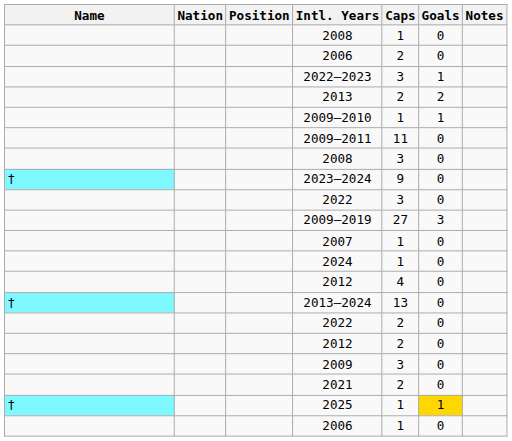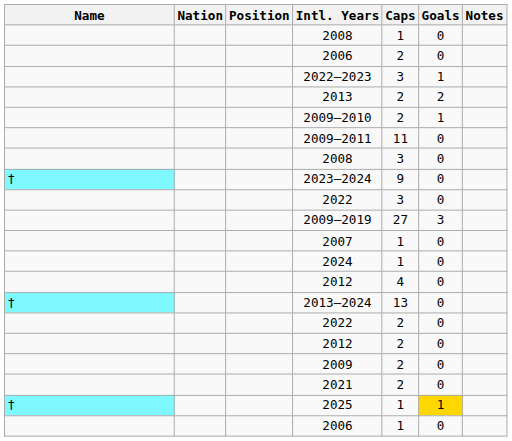 <table class="wikitable sortable" style="text-align: center;">
 <tr>
 <th style="width:13em">Name</th>
 <th>Nation</th>
 <th>Position</th>
 <th>Intl. Years</th>
 <th>Caps</th>
 <th>Goals</th>
 <th class="unsortable">Notes</th>
 </tr>
 <tr>
 <td align=left></td>
 <td align=left></td>
 <td></td>
 <td>2008</td>
 <td>1</td>
 <td>0</td>
 <td></td>
 </tr>
 <tr>
 <td align=left></td>
 <td align=left></td>
 <td></td>
 <td>2006</td>
 <td>2</td>
 <td>0</td>
 <td></td>
 </tr>
 <tr>
 <td align=left></td>
 <td align=left></td>
 <td></td>
 <td>2022–2023</td>
 <td>3</td>
 <td>1</td>
 <td></td>
 </tr>
 <tr>
 <td align=left></td>
 <td align=left></td>
 <td></td>
 <td>2013</td>
 <td>2</td>
 <td>2</td>
 <td></td>
 </tr>
 <tr>
 <td align=left></td>
 <td align=left></td>
 <td></td>
 <td>2009–2010</td>
-<td>1</td>
+<td>2</td>
 <td>1</td>
 <td></td>
 </tr>
 <tr>
 <td align=left></td>
 <td align=left></td>
 <td></td>
 <td>2009–2011</td>
 <td>11</td>
 <td>0</td>
 <td></td>
 </tr>
 <tr>
 <td align=left></td>
 <td align=left></td>
 <td></td>
 <td>2008</td>
 <td>3</td>
 <td>0</td>
 <td></td>
 </tr>
 <tr>
 <td bgcolor=#7DF9FF align=left> †</td>
 <td align=left></td>
 <td></td>
 <td>2023–2024</td>
 <td>9</td>
 <td>0</td>
 <td></td>
 </tr>
 <tr>
 <td align=left></td>
 <td align=left></td>
 <td></td>
 <td>2022</td>
 <td>3</td>
 <td>0</td>
 <td></td>
 </tr>
 <tr>
 <td align=left></td>
 <td align=left></td>
 <td></td>
 <td>2009–2019</td>
 <td>27</td>
 <td>3</td>
 <td></td>
 </tr>
 <tr>
 <td align=left></td>
 <td align=left></td>
 <td></td>
 <td>2007</td>
 <td>1</td>
 <td>0</td>
 <td></td>
 </tr>
 <tr>
 <td align=left></td>
 <td align=left></td>
 <td></td>
 <td>2024</td>
 <td>1</td>
 <td>0</td>
 <td></td>
 </tr>
 <tr>
 <td align=left></td>
 <td align=left></td>
 <td></td>
 <td>2012</td>
 <td>4</td>
 <td>0</td>
 <td></td>
 </tr>
 <tr>
 <td bgcolor=#7DF9FF align=left> †</td>
 <td align=left></td>
 <td></td>
 <td>2013–2024</td>
 <td>13</td>
 <td>0</td>
 <td></td>
 </tr>
 <tr>
 <td align=left></td>
 <td align=left></td>
 <td></td>
 <td>2022</td>
 <td>2</td>
 <td>0</td>
 <td></td>
 </tr>
 <tr>
 <td align=left></td>
 <td align=left></td>
 <td></td>
 <td>2012</td>
 <td>2</td>
 <td>0</td>
 <td></td>
 </tr>
 <tr>
 <td align=left></td>
 <td align=left></td>
 <td></td>
 <td>2009</td>
-<td>3</td>
+<td>2</td>
 <td>0</td>
 <td></td>
 </tr>
 <tr>
 <td align=left></td>
 <td align=left></td>
 <td></td>
 <td>2021</td>
 <td>2</td>
 <td>0</td>
 <td></td>
 </tr>
 <tr>
 <td bgcolor=#7DF9FF align=left> †</td>
 <td align=left></td>
 <td></td>
 <td>2025</td>
 <td>1</td>
 <td style="background: gold;">1</td>
 <td></td>
 </tr>
 <tr>
 <td align=left></td>
 <td align=left></td>
 <td></td>
 <td>2006</td>
 <td>1</td>
 <td>0</td>
 <td></td>
 </tr>
 </table>
